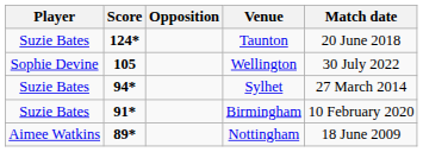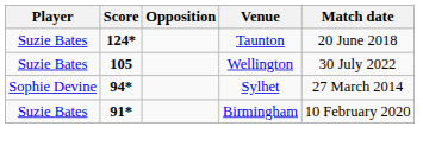 <table class="wikitable sortable" style="text-align: center;">
 <tr>
 <th>Player</th>
 <th>Score</th>
 <th>Opposition</th>
 <th>Venue</th>
 <th>Match date</th>
 </tr>
 <tr>
 <td><a href='#'>Suzie Bates</a></td>
 <td><strong>124*</strong></td>
 <td></td>
 <td><a href='#'>Taunton</a></td>
 <td>20 June 2018</td>
 </tr>
 <tr>
-<td><a href='#'>Sophie Devine</a></td>
+<td><a href='#'>Suzie Bates</a></td>
 <td><strong>105</strong></td>
 <td></td>
 <td><a href='#'>Wellington</a></td>
 <td>30 July 2022</td>
 </tr>
 <tr>
-<td><a href='#'>Suzie Bates</a></td>
+<td><a href='#'>Sophie Devine</a></td>
 <td><strong>94*</strong></td>
 <td></td>
 <td><a href='#'>Sylhet</a></td>
 <td>27 March 2014</td>
 </tr>
 <tr>
 <td><a href='#'>Suzie Bates</a></td>
 <td><strong>91*</strong></td>
 <td></td>
 <td><a href='#'>Birmingham</a></td>
 <td>10 February 2020</td>
 </tr>
-<tr>
-<td><a href='#'>Aimee Watkins</a></td>
-<td><strong>89*</strong></td>
-<td></td>
-<td><a href='#'>Nottingham</a></td>
-<td>18 June 2009</td>
-</tr>
 </table>
